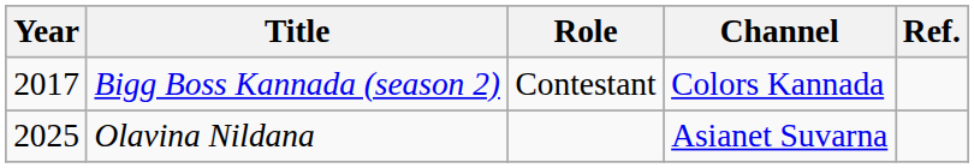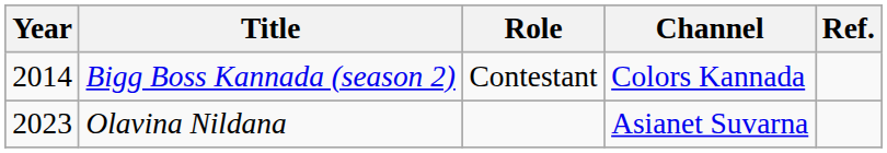 <table class="wikitable sortable">
 <tr>
 <th>Year</th>
 <th>Title</th>
 <th>Role</th>
 <th>Channel</th>
 <th>Ref.</th>
 </tr>
 <tr>
-<td>2017</td>
+<td>2014</td>
 <td><em><a href='#'>Bigg Boss Kannada (season 2)</a></em></td>
 <td>Contestant</td>
 <td><a href='#'>Colors Kannada</a></td>
 <td></td>
 </tr>
 <tr>
-<td>2025</td>
+<td>2023</td>
 <td><em>Olavina Nildana</em></td>
 <td></td>
 <td><a href='#'>Asianet Suvarna</a></td>
 <td></td>
 </tr>
 </table>
